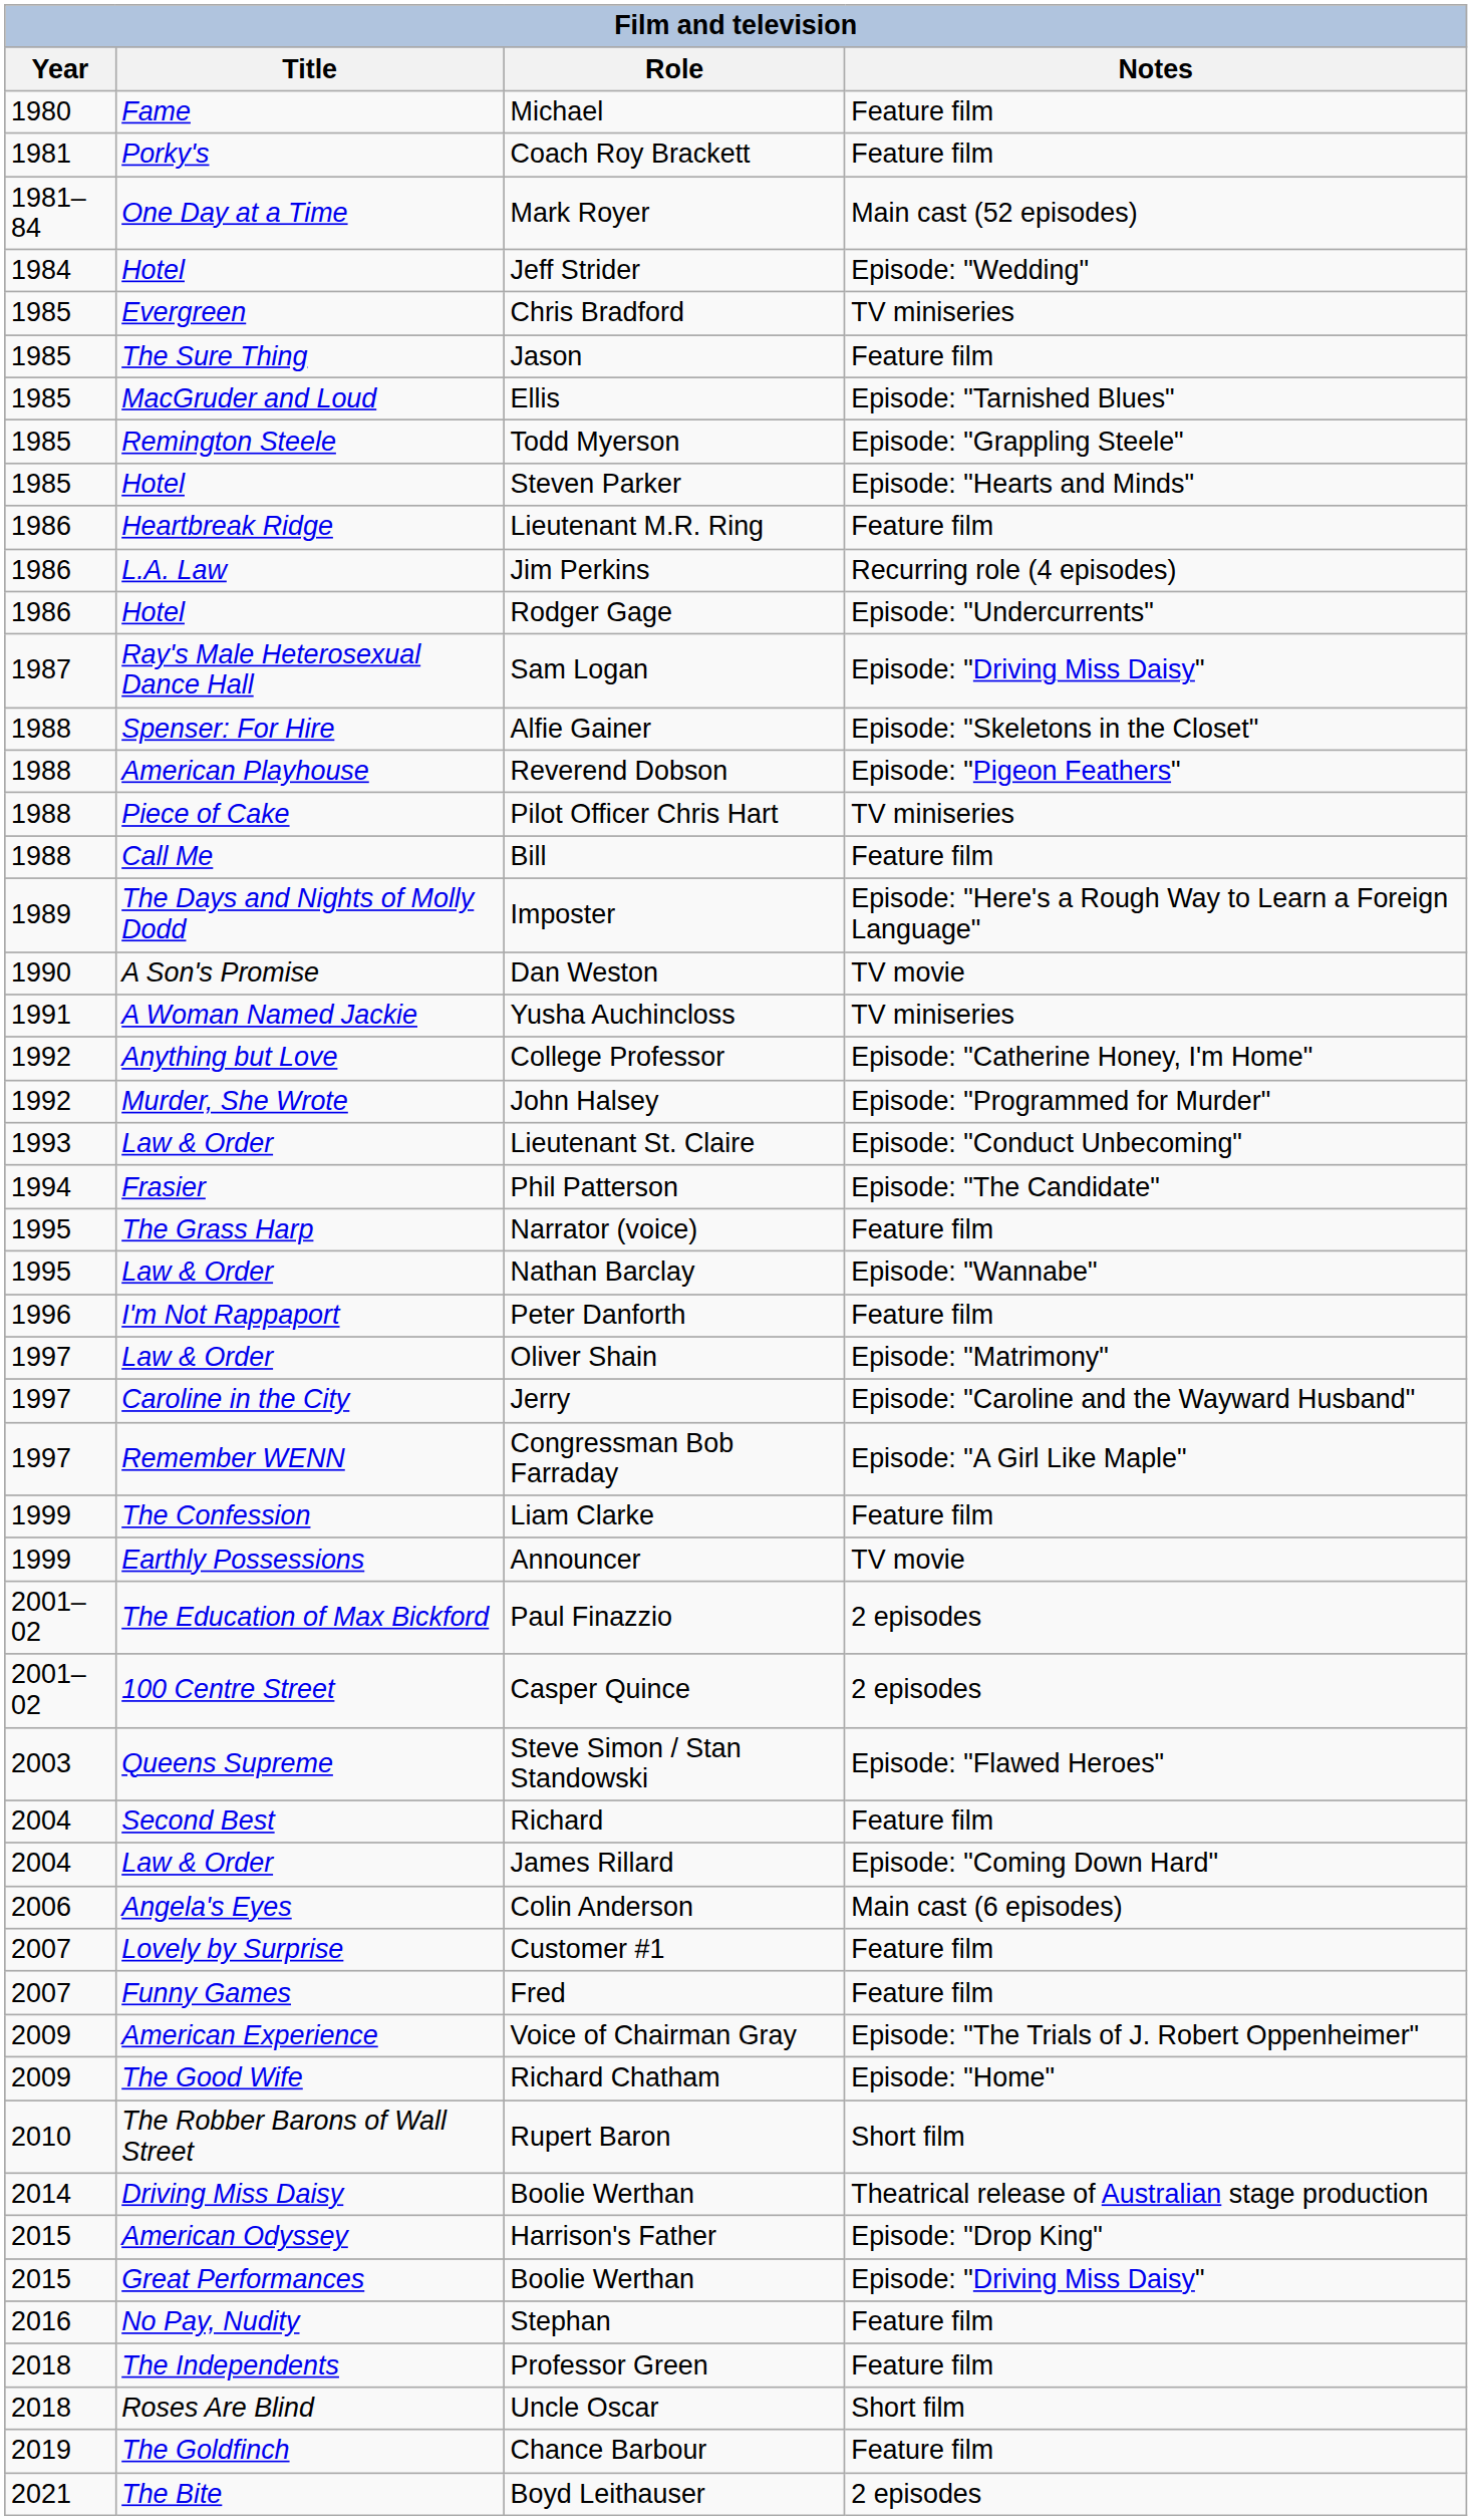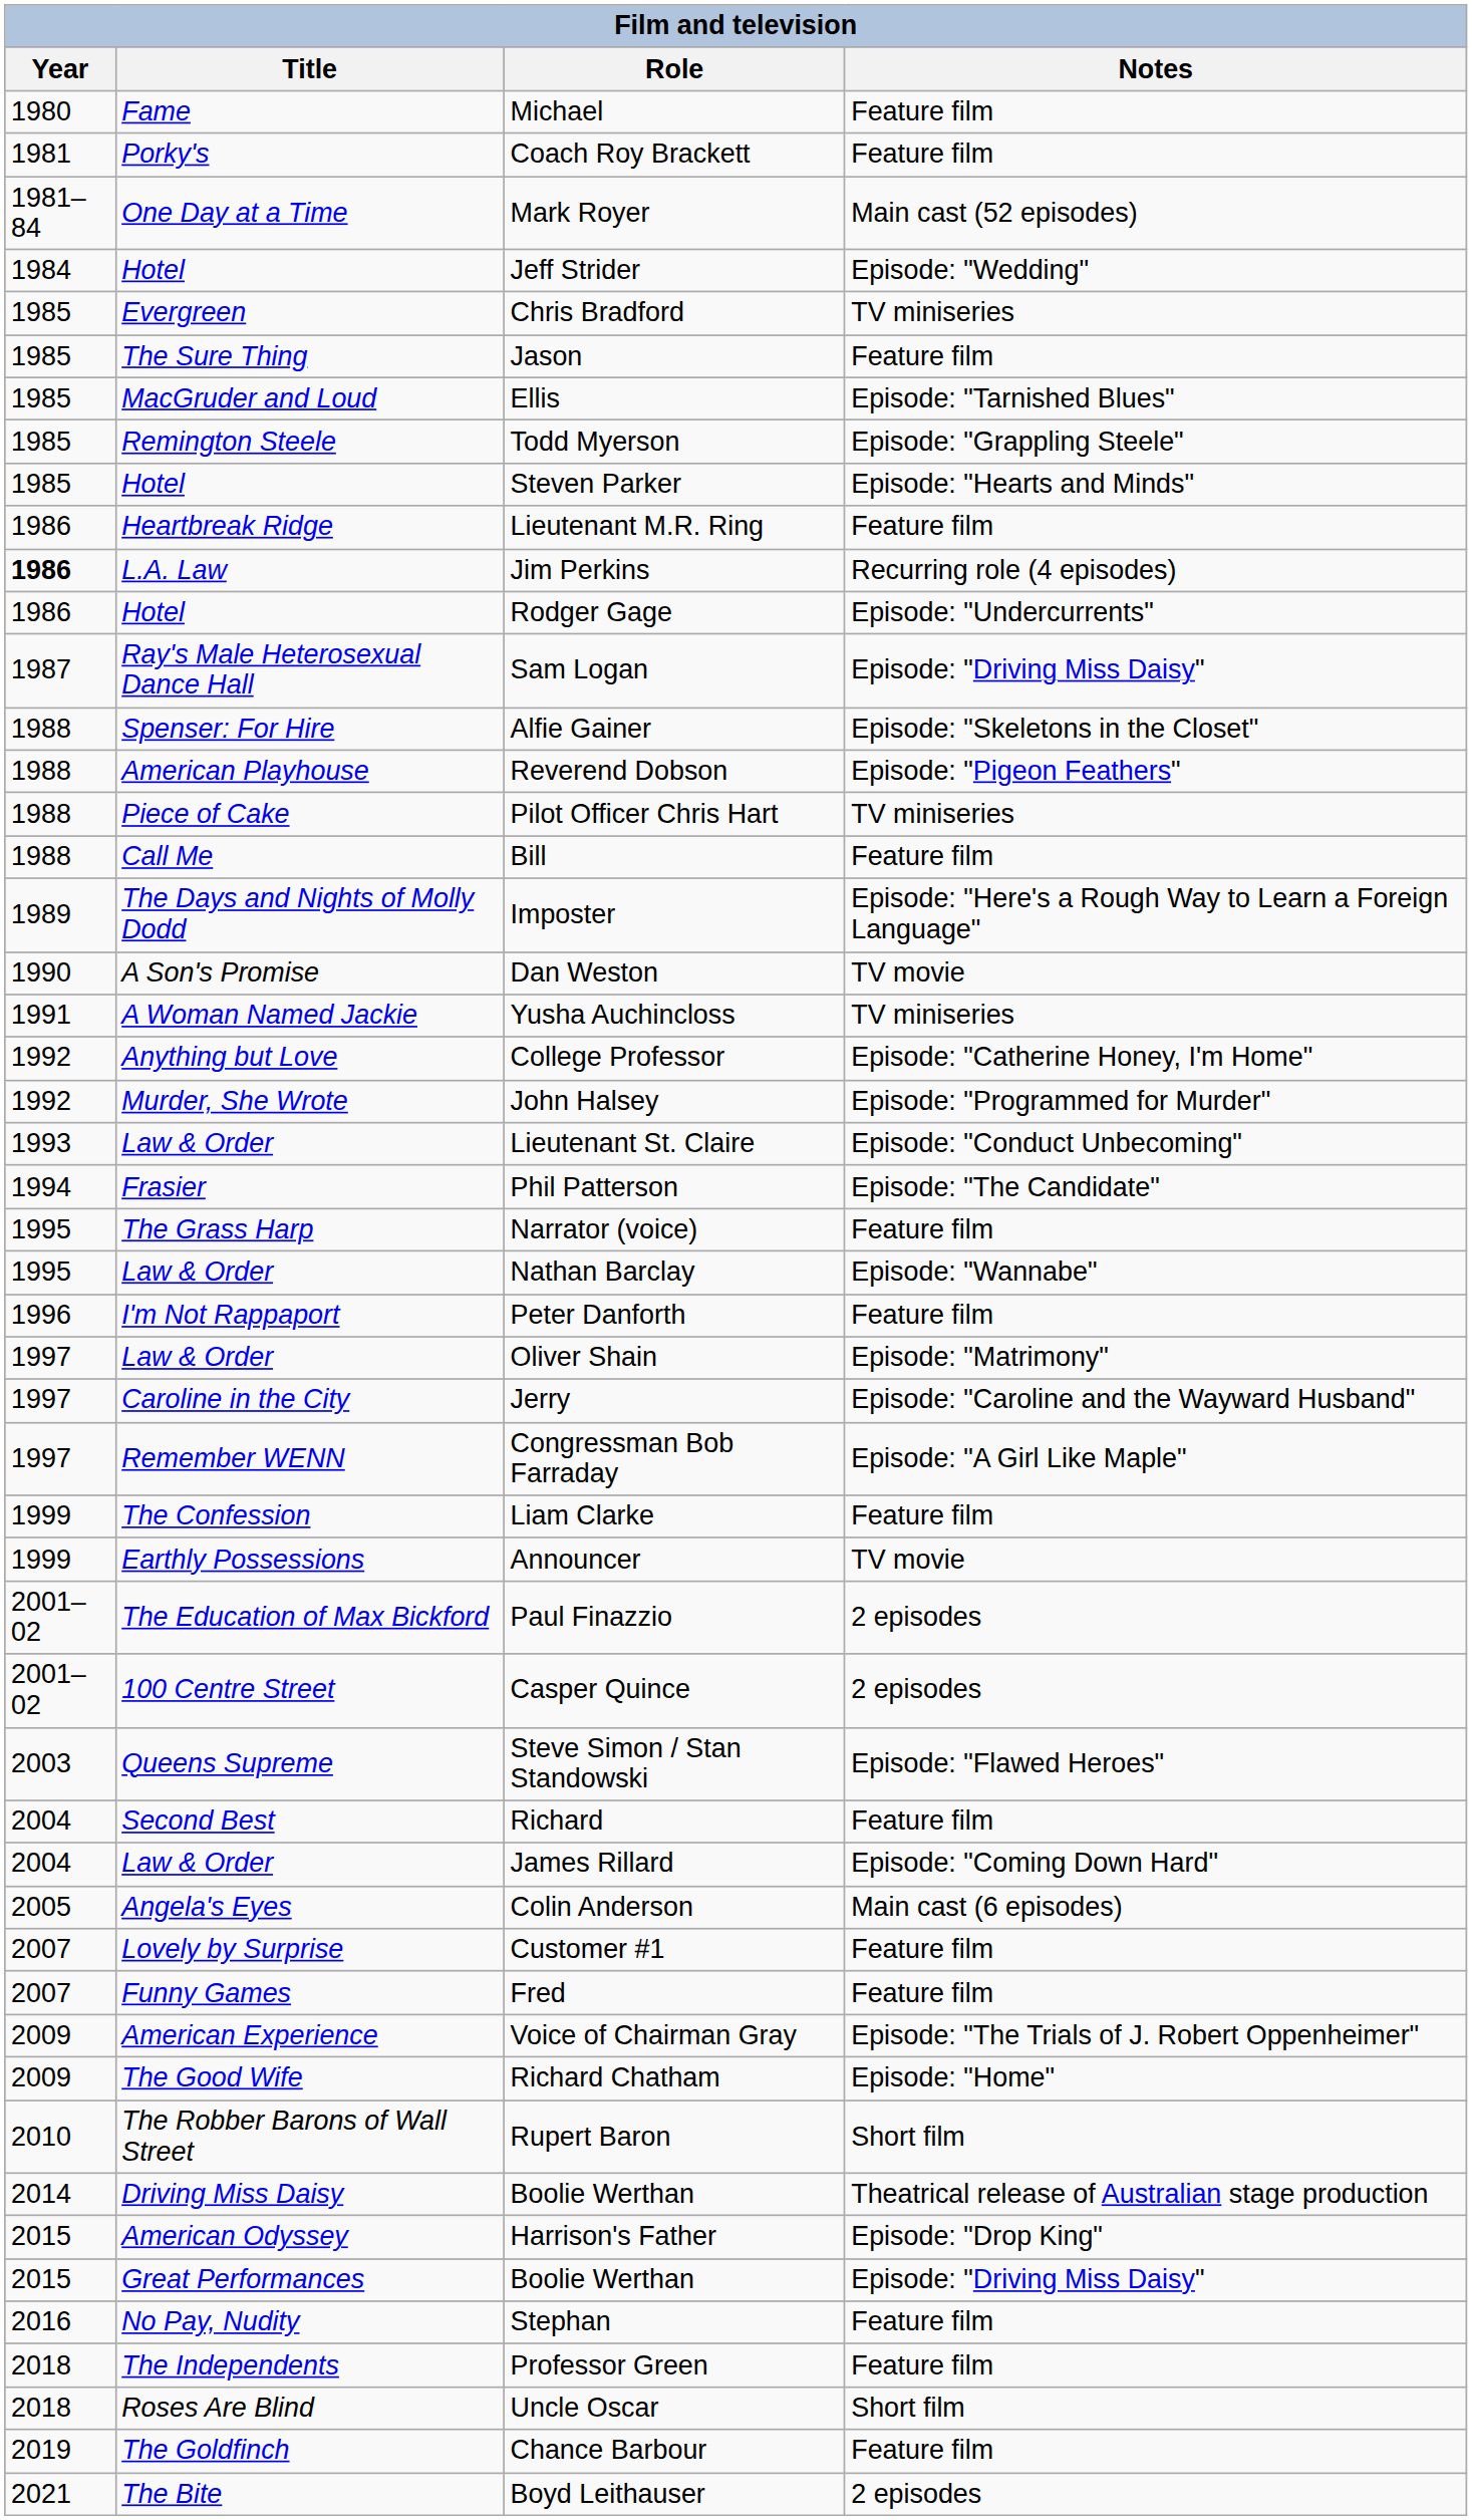 <table class="wikitable">
 <tr>
 <th colspan="4" style="background: LightSteelBlue;">Film and television</th>
 </tr>
 <tr>
 <th>Year</th>
 <th>Title</th>
 <th>Role</th>
 <th>Notes</th>
 </tr>
 <tr>
 <td>1980</td>
 <td><em><a href='#'>Fame</a></em></td>
 <td>Michael</td>
 <td>Feature film</td>
 </tr>
 <tr>
 <td>1981</td>
 <td><em><a href='#'>Porky's</a></em></td>
 <td>Coach Roy Brackett</td>
 <td>Feature film</td>
 </tr>
 <tr>
 <td>1981–84</td>
 <td><em><a href='#'>One Day at a Time</a></em></td>
 <td>Mark Royer</td>
 <td>Main cast (52 episodes)</td>
 </tr>
 <tr>
 <td>1984</td>
 <td><em><a href='#'>Hotel</a></em></td>
 <td>Jeff Strider</td>
 <td>Episode: "Wedding"</td>
 </tr>
 <tr>
 <td>1985</td>
 <td><em><a href='#'>Evergreen</a></em></td>
 <td>Chris Bradford</td>
 <td>TV miniseries</td>
 </tr>
 <tr>
 <td>1985</td>
 <td><em><a href='#'>The Sure Thing</a></em></td>
 <td>Jason</td>
 <td>Feature film</td>
 </tr>
 <tr>
 <td>1985</td>
 <td><em><a href='#'>MacGruder and Loud</a></em></td>
 <td>Ellis</td>
 <td>Episode: "Tarnished Blues"</td>
 </tr>
 <tr>
 <td>1985</td>
 <td><em><a href='#'>Remington Steele</a></em></td>
 <td>Todd Myerson</td>
 <td>Episode: "Grappling Steele"</td>
 </tr>
 <tr>
 <td>1985</td>
 <td><em><a href='#'>Hotel</a></em></td>
 <td>Steven Parker</td>
 <td>Episode: "Hearts and Minds"</td>
 </tr>
 <tr>
 <td>1986</td>
 <td><em><a href='#'>Heartbreak Ridge</a></em></td>
 <td>Lieutenant M.R. Ring</td>
 <td>Feature film</td>
 </tr>
 <tr>
-<td>1986</td>
+<td><strong>1986</strong></td>
 <td><em><a href='#'>L.A. Law</a></em></td>
 <td>Jim Perkins</td>
 <td>Recurring role (4 episodes)</td>
 </tr>
 <tr>
 <td>1986</td>
 <td><em><a href='#'>Hotel</a></em></td>
 <td>Rodger Gage</td>
 <td>Episode: "Undercurrents"</td>
 </tr>
 <tr>
 <td>1987</td>
 <td><em><a href='#'>Ray's Male Heterosexual Dance Hall</a></em></td>
 <td>Sam Logan</td>
 <td>Episode: "<a href='#'>Driving Miss Daisy</a>"</td>
 </tr>
 <tr>
 <td>1988</td>
 <td><em><a href='#'>Spenser: For Hire</a></em></td>
 <td>Alfie Gainer</td>
 <td>Episode: "Skeletons in the Closet"</td>
 </tr>
 <tr>
 <td>1988</td>
 <td><em><a href='#'>American Playhouse</a></em></td>
 <td>Reverend Dobson</td>
 <td>Episode: "<a href='#'>Pigeon Feathers</a>"</td>
 </tr>
 <tr>
 <td>1988</td>
 <td><em><a href='#'>Piece of Cake</a></em></td>
 <td>Pilot Officer Chris Hart</td>
 <td>TV miniseries</td>
 </tr>
 <tr>
 <td>1988</td>
 <td><em><a href='#'>Call Me</a></em></td>
 <td>Bill</td>
 <td>Feature film</td>
 </tr>
 <tr>
 <td>1989</td>
 <td><em><a href='#'>The Days and Nights of Molly Dodd</a></em></td>
 <td>Imposter</td>
 <td>Episode: "Here's a Rough Way to Learn a Foreign Language"</td>
 </tr>
 <tr>
 <td>1990</td>
 <td><em>A Son's Promise</em></td>
 <td>Dan Weston</td>
 <td>TV movie</td>
 </tr>
 <tr>
 <td>1991</td>
 <td><em><a href='#'>A Woman Named Jackie</a></em></td>
 <td>Yusha Auchincloss</td>
 <td>TV miniseries</td>
 </tr>
 <tr>
 <td>1992</td>
 <td><em><a href='#'>Anything but Love</a></em></td>
 <td>College Professor</td>
 <td>Episode: "Catherine Honey, I'm Home"</td>
 </tr>
 <tr>
 <td>1992</td>
 <td><em><a href='#'>Murder, She Wrote</a></em></td>
 <td>John Halsey</td>
 <td>Episode: "Programmed for Murder"</td>
 </tr>
 <tr>
 <td>1993</td>
 <td><em><a href='#'>Law & Order</a></em></td>
 <td>Lieutenant St. Claire</td>
 <td>Episode: "Conduct Unbecoming"</td>
 </tr>
 <tr>
 <td>1994</td>
 <td><em><a href='#'>Frasier</a></em></td>
 <td>Phil Patterson</td>
 <td>Episode: "The Candidate"</td>
 </tr>
 <tr>
 <td>1995</td>
 <td><em><a href='#'>The Grass Harp</a></em></td>
 <td>Narrator (voice)</td>
 <td>Feature film</td>
 </tr>
 <tr>
 <td>1995</td>
 <td><em><a href='#'>Law & Order</a></em></td>
 <td>Nathan Barclay</td>
 <td>Episode: "Wannabe"</td>
 </tr>
 <tr>
 <td>1996</td>
 <td><em><a href='#'>I'm Not Rappaport</a></em></td>
 <td>Peter Danforth</td>
 <td>Feature film</td>
 </tr>
 <tr>
 <td>1997</td>
 <td><em><a href='#'>Law & Order</a></em></td>
 <td>Oliver Shain</td>
 <td>Episode: "Matrimony"</td>
 </tr>
 <tr>
 <td>1997</td>
 <td><em><a href='#'>Caroline in the City</a></em></td>
 <td>Jerry</td>
 <td>Episode: "Caroline and the Wayward Husband"</td>
 </tr>
 <tr>
 <td>1997</td>
 <td><em><a href='#'>Remember WENN</a></em></td>
 <td>Congressman Bob Farraday</td>
 <td>Episode: "A Girl Like Maple"</td>
 </tr>
 <tr>
 <td>1999</td>
 <td><em><a href='#'>The Confession</a></em></td>
 <td>Liam Clarke</td>
 <td>Feature film</td>
 </tr>
 <tr>
 <td>1999</td>
 <td><em><a href='#'>Earthly Possessions</a></em></td>
 <td>Announcer</td>
 <td>TV movie</td>
 </tr>
 <tr>
 <td>2001–02</td>
 <td><em><a href='#'>The Education of Max Bickford</a></em></td>
 <td>Paul Finazzio</td>
 <td>2 episodes</td>
 </tr>
 <tr>
 <td>2001–02</td>
 <td><em><a href='#'>100 Centre Street</a></em></td>
 <td>Casper Quince</td>
 <td>2 episodes</td>
 </tr>
 <tr>
 <td>2003</td>
 <td><em><a href='#'>Queens Supreme</a></em></td>
 <td>Steve Simon / Stan Standowski</td>
 <td>Episode: "Flawed Heroes"</td>
 </tr>
 <tr>
 <td>2004</td>
 <td><em><a href='#'>Second Best</a></em></td>
 <td>Richard</td>
 <td>Feature film</td>
 </tr>
 <tr>
 <td>2004</td>
 <td><em><a href='#'>Law & Order</a></em></td>
 <td>James Rillard</td>
 <td>Episode: "Coming Down Hard"</td>
 </tr>
 <tr>
-<td>2006</td>
+<td>2005</td>
 <td><em><a href='#'>Angela's Eyes</a></em></td>
 <td>Colin Anderson</td>
 <td>Main cast (6 episodes)</td>
 </tr>
 <tr>
 <td>2007</td>
 <td><em><a href='#'>Lovely by Surprise</a></em></td>
 <td>Customer #1</td>
 <td>Feature film</td>
 </tr>
 <tr>
 <td>2007</td>
 <td><em><a href='#'>Funny Games</a></em></td>
 <td>Fred</td>
 <td>Feature film</td>
 </tr>
 <tr>
 <td>2009</td>
 <td><em><a href='#'>American Experience</a></em></td>
 <td>Voice of Chairman Gray</td>
 <td>Episode: "The Trials of J. Robert Oppenheimer"</td>
 </tr>
 <tr>
 <td>2009</td>
 <td><em><a href='#'>The Good Wife</a></em></td>
 <td>Richard Chatham</td>
 <td>Episode: "Home"</td>
 </tr>
 <tr>
 <td>2010</td>
 <td><em>The Robber Barons of Wall Street</em></td>
 <td>Rupert Baron</td>
 <td>Short film</td>
 </tr>
 <tr>
 <td>2014</td>
 <td><em><a href='#'>Driving Miss Daisy</a></em></td>
 <td>Boolie Werthan</td>
 <td>Theatrical release of <a href='#'>Australian</a> stage production</td>
 </tr>
 <tr>
 <td>2015</td>
 <td><em><a href='#'>American Odyssey</a></em></td>
 <td>Harrison's Father</td>
 <td>Episode: "Drop King"</td>
 </tr>
 <tr>
 <td>2015</td>
 <td><em><a href='#'>Great Performances</a></em></td>
 <td>Boolie Werthan</td>
 <td>Episode: "<a href='#'>Driving Miss Daisy</a>"</td>
 </tr>
 <tr>
 <td>2016</td>
 <td><em><a href='#'>No Pay, Nudity</a></em></td>
 <td>Stephan</td>
 <td>Feature film</td>
 </tr>
 <tr>
 <td>2018</td>
 <td><em><a href='#'>The Independents</a></em></td>
 <td>Professor Green</td>
 <td>Feature film</td>
 </tr>
 <tr>
 <td>2018</td>
 <td><em>Roses Are Blind</em></td>
 <td>Uncle Oscar</td>
 <td>Short film</td>
 </tr>
 <tr>
 <td>2019</td>
 <td><em><a href='#'>The Goldfinch</a></em></td>
 <td>Chance Barbour</td>
 <td>Feature film</td>
 </tr>
 <tr>
 <td>2021</td>
 <td><em><a href='#'>The Bite</a></em></td>
 <td>Boyd Leithauser</td>
 <td>2 episodes</td>
 </tr>
 </table>
